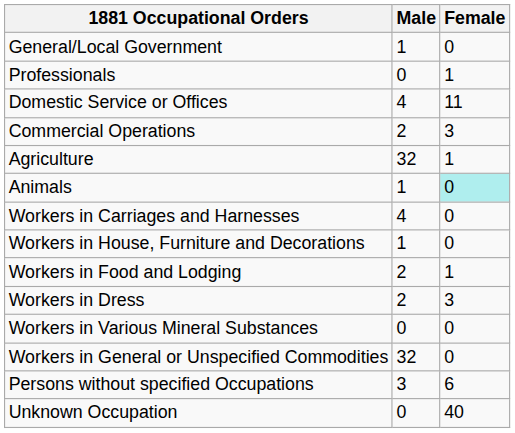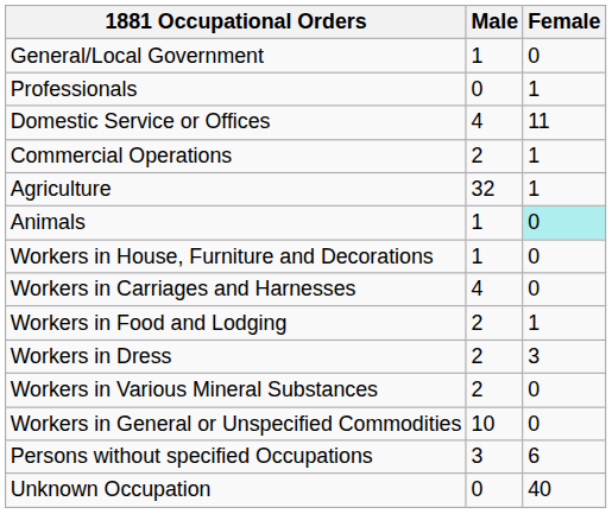 <table class="wikitable">
 <tr>
 <th>1881 Occupational Orders</th>
 <th>Male</th>
 <th>Female</th>
 </tr>
 <tr>
 <td>General/Local Government</td>
 <td>1</td>
 <td>0</td>
 </tr>
 <tr>
 <td>Professionals</td>
 <td>0</td>
 <td>1</td>
 </tr>
 <tr>
 <td>Domestic Service or Offices</td>
 <td>4</td>
 <td>11</td>
 </tr>
 <tr>
 <td>Commercial Operations</td>
 <td>2</td>
-<td>3</td>
+<td>1</td>
 </tr>
 <tr>
 <td>Agriculture</td>
 <td>32</td>
 <td>1</td>
 </tr>
 <tr>
 <td>Animals</td>
 <td>1</td>
 <td style="background: paleturquoise;">0</td>
 </tr>
 <tr>
-<td>Workers in Carriages and Harnesses</td>
-<td>4</td>
+<td>Workers in House, Furniture and Decorations</td>
+<td>1</td>
 <td>0</td>
 </tr>
 <tr>
-<td>Workers in House, Furniture and Decorations</td>
-<td>1</td>
+<td>Workers in Carriages and Harnesses</td>
+<td>4</td>
 <td>0</td>
 </tr>
 <tr>
 <td>Workers in Food and Lodging</td>
 <td>2</td>
 <td>1</td>
 </tr>
 <tr>
 <td>Workers in Dress</td>
 <td>2</td>
 <td>3</td>
 </tr>
 <tr>
 <td>Workers in Various Mineral Substances</td>
-<td>0</td>
+<td>2</td>
 <td>0</td>
 </tr>
 <tr>
 <td>Workers in General or Unspecified Commodities</td>
-<td>32</td>
+<td>10</td>
 <td>0</td>
 </tr>
 <tr>
 <td>Persons without specified Occupations</td>
 <td>3</td>
 <td>6</td>
 </tr>
 <tr>
 <td>Unknown Occupation</td>
 <td>0</td>
 <td>40</td>
 </tr>
 </table>
